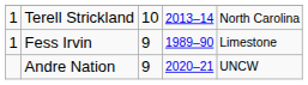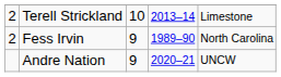 <table class="wikitable">
 <tr>
 </tr>
 <tr>
-<td>1</td>
+<td>2</td>
 <td>Terell Strickland</td>
 <td>10</td>
 <td style="font-size:80%;"><a href='#'>2013–14</a></td>
-<td style="font-size:80%;">North Carolina</td>
+<td style="font-size:80%;">Limestone</td>
 </tr>
 <tr>
-<td>1</td>
+<td>2</td>
 <td>Fess Irvin</td>
 <td>9</td>
 <td style="font-size:80%;"><a href='#'>1989–90</a></td>
-<td style="font-size:80%;">Limestone</td>
+<td style="font-size:80%;">North Carolina</td>
 </tr>
 <tr>
 <td></td>
 <td>Andre Nation</td>
 <td>9</td>
 <td style="font-size:80%;"><a href='#'>2020–21</a></td>
 <td style="font-size:80%;">UNCW</td>
 </tr>
 </table>
